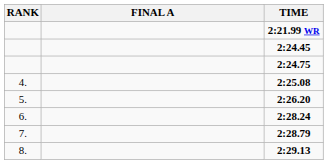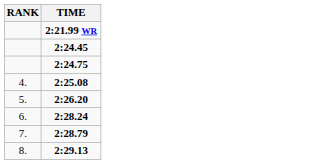 <table class="wikitable">
 <tr>
 <th>RANK</th>
-<th style="width: 20em">FINAL A</th>
 <th style="width: 5em">TIME</th>
 </tr>
 <tr>
 <td align="center"></td>
-<td></td>
 <td align="center"><strong>2:21.99</strong> <small><strong><a href='#'>WR</a></strong></small></td>
 </tr>
 <tr>
 <td align="center"></td>
-<td></td>
 <td align="center"><strong>2:24.45</strong></td>
 </tr>
 <tr>
 <td align="center"></td>
-<td></td>
 <td align="center"><strong>2:24.75</strong></td>
 </tr>
 <tr>
 <td align="center">4.</td>
-<td></td>
 <td align="center"><strong>2:25.08</strong></td>
 </tr>
 <tr>
 <td align="center">5.</td>
-<td></td>
 <td align="center"><strong>2:26.20</strong></td>
 </tr>
 <tr>
 <td align="center">6.</td>
-<td></td>
 <td align="center"><strong>2:28.24</strong></td>
 </tr>
 <tr>
 <td align="center">7.</td>
-<td></td>
 <td align="center"><strong>2:28.79</strong></td>
 </tr>
 <tr>
 <td align="center">8.</td>
-<td></td>
 <td align="center"><strong>2:29.13</strong></td>
 </tr>
 </table>
